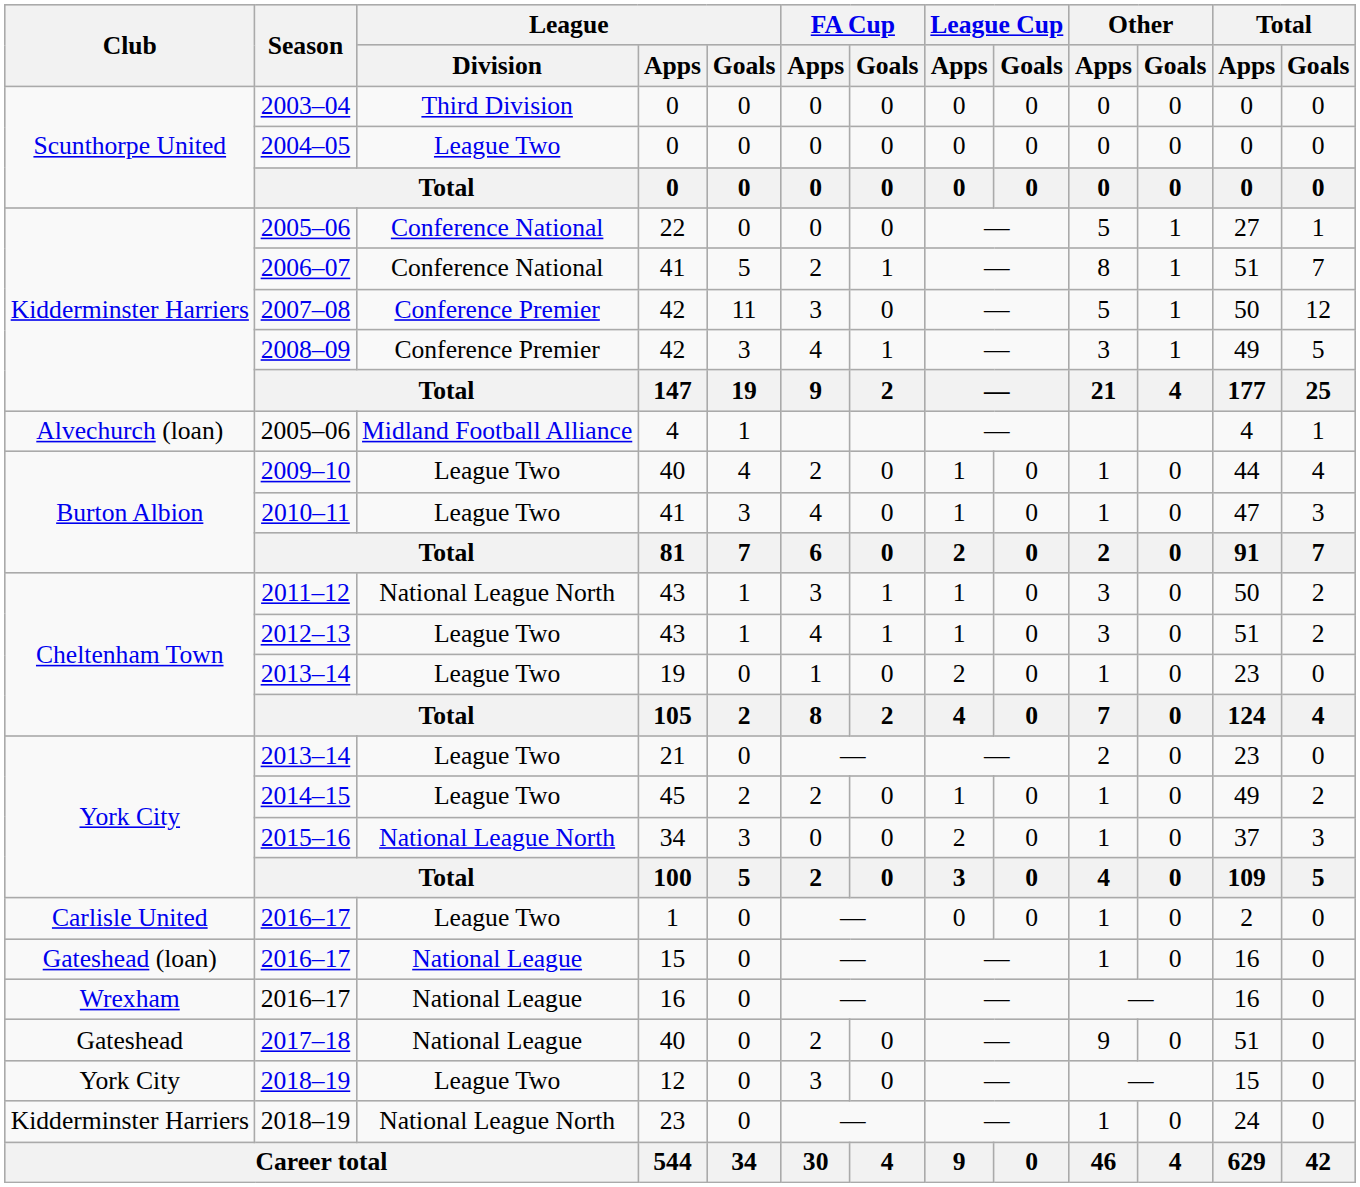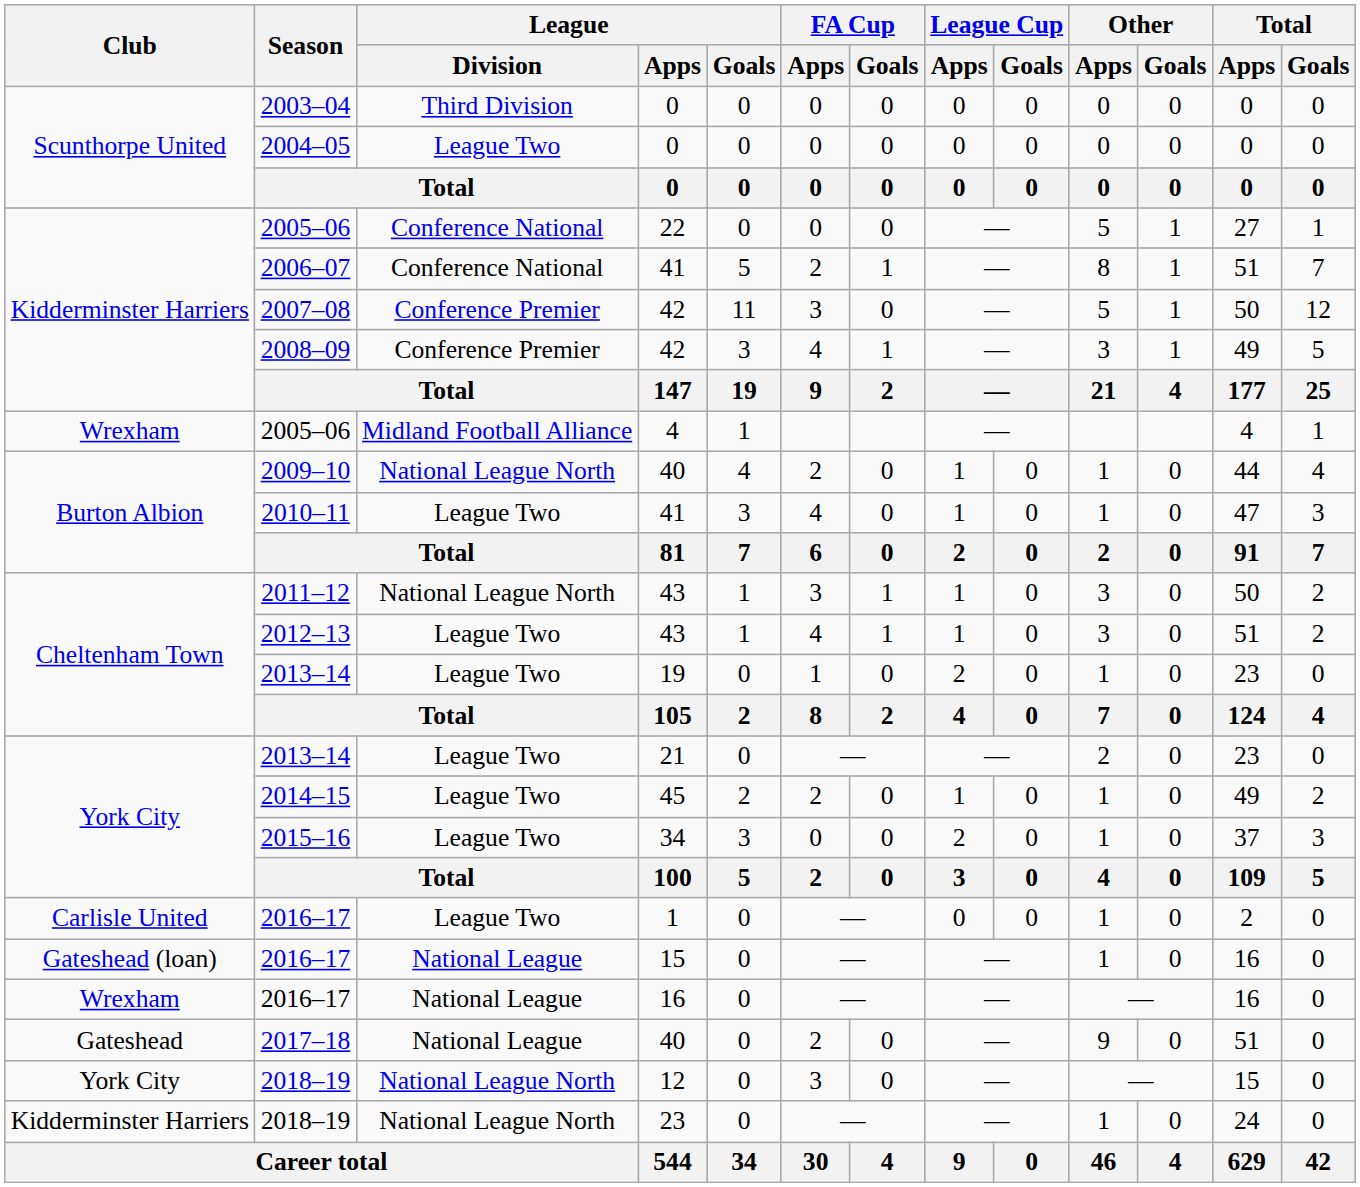 <table class=wikitable style=text-align:center>
 <tr>
 <th rowspan=2>Club</th>
 <th rowspan=2>Season</th>
 <th colspan=3>League</th>
 <th colspan=2><a href='#'>FA Cup</a></th>
 <th colspan=2><a href='#'>League Cup</a></th>
 <th colspan=2>Other</th>
 <th colspan=2>Total</th>
 </tr>
 <tr>
 <th>Division</th>
 <th>Apps</th>
 <th>Goals</th>
 <th>Apps</th>
 <th>Goals</th>
 <th>Apps</th>
 <th>Goals</th>
 <th>Apps</th>
 <th>Goals</th>
 <th>Apps</th>
 <th>Goals</th>
 </tr>
 <tr>
 <td rowspan=3><a href='#'>Scunthorpe United</a></td>
 <td><a href='#'>2003–04</a></td>
 <td><a href='#'>Third Division</a></td>
 <td>0</td>
 <td>0</td>
 <td>0</td>
 <td>0</td>
 <td>0</td>
 <td>0</td>
 <td>0</td>
 <td>0</td>
 <td>0</td>
 <td>0</td>
 </tr>
 <tr>
 <td><a href='#'>2004–05</a></td>
 <td><a href='#'>League Two</a></td>
 <td>0</td>
 <td>0</td>
 <td>0</td>
 <td>0</td>
 <td>0</td>
 <td>0</td>
 <td>0</td>
 <td>0</td>
 <td>0</td>
 <td>0</td>
 </tr>
 <tr>
 <th colspan=2>Total</th>
 <th>0</th>
 <th>0</th>
 <th>0</th>
 <th>0</th>
 <th>0</th>
 <th>0</th>
 <th>0</th>
 <th>0</th>
 <th>0</th>
 <th>0</th>
 </tr>
 <tr>
 <td rowspan=5><a href='#'>Kidderminster Harriers</a></td>
 <td><a href='#'>2005–06</a></td>
 <td><a href='#'>Conference National</a></td>
 <td>22</td>
 <td>0</td>
 <td>0</td>
 <td>0</td>
 <td colspan=2>—</td>
 <td>5</td>
 <td>1</td>
 <td>27</td>
 <td>1</td>
 </tr>
 <tr>
 <td><a href='#'>2006–07</a></td>
 <td>Conference National</td>
 <td>41</td>
 <td>5</td>
 <td>2</td>
 <td>1</td>
 <td colspan=2>—</td>
 <td>8</td>
 <td>1</td>
 <td>51</td>
 <td>7</td>
 </tr>
 <tr>
 <td><a href='#'>2007–08</a></td>
 <td><a href='#'>Conference Premier</a></td>
 <td>42</td>
 <td>11</td>
 <td>3</td>
 <td>0</td>
 <td colspan=2>—</td>
 <td>5</td>
 <td>1</td>
 <td>50</td>
 <td>12</td>
 </tr>
 <tr>
 <td><a href='#'>2008–09</a></td>
 <td>Conference Premier</td>
 <td>42</td>
 <td>3</td>
 <td>4</td>
 <td>1</td>
 <td colspan=2>—</td>
 <td>3</td>
 <td>1</td>
 <td>49</td>
 <td>5</td>
 </tr>
 <tr>
 <th colspan=2>Total</th>
 <th>147</th>
 <th>19</th>
 <th>9</th>
 <th>2</th>
 <th colspan=2>—</th>
 <th>21</th>
 <th>4</th>
 <th>177</th>
 <th>25</th>
 </tr>
 <tr>
-<td><a href='#'>Alvechurch</a> (loan)</td>
+<td><a href='#'>Wrexham</a></td>
 <td>2005–06</td>
 <td><a href='#'>Midland Football Alliance</a></td>
 <td>4</td>
 <td>1</td>
 <td></td>
 <td></td>
 <td colspan=2>—</td>
 <td></td>
 <td></td>
 <td>4</td>
 <td>1</td>
 </tr>
 <tr>
 <td rowspan=3><a href='#'>Burton Albion</a></td>
 <td><a href='#'>2009–10</a></td>
-<td>League Two</td>
+<td><a href='#'>National League North</a></td>
 <td>40</td>
 <td>4</td>
 <td>2</td>
 <td>0</td>
 <td>1</td>
 <td>0</td>
 <td>1</td>
 <td>0</td>
 <td>44</td>
 <td>4</td>
 </tr>
 <tr>
 <td><a href='#'>2010–11</a></td>
 <td>League Two</td>
 <td>41</td>
 <td>3</td>
 <td>4</td>
 <td>0</td>
 <td>1</td>
 <td>0</td>
 <td>1</td>
 <td>0</td>
 <td>47</td>
 <td>3</td>
 </tr>
 <tr>
 <th colspan=2>Total</th>
 <th>81</th>
 <th>7</th>
 <th>6</th>
 <th>0</th>
 <th>2</th>
 <th>0</th>
 <th>2</th>
 <th>0</th>
 <th>91</th>
 <th>7</th>
 </tr>
 <tr>
 <td rowspan=4><a href='#'>Cheltenham Town</a></td>
 <td><a href='#'>2011–12</a></td>
 <td>National League North</td>
 <td>43</td>
 <td>1</td>
 <td>3</td>
 <td>1</td>
 <td>1</td>
 <td>0</td>
 <td>3</td>
 <td>0</td>
 <td>50</td>
 <td>2</td>
 </tr>
 <tr>
 <td><a href='#'>2012–13</a></td>
 <td>League Two</td>
 <td>43</td>
 <td>1</td>
 <td>4</td>
 <td>1</td>
 <td>1</td>
 <td>0</td>
 <td>3</td>
 <td>0</td>
 <td>51</td>
 <td>2</td>
 </tr>
 <tr>
 <td><a href='#'>2013–14</a></td>
 <td>League Two</td>
 <td>19</td>
 <td>0</td>
 <td>1</td>
 <td>0</td>
 <td>2</td>
 <td>0</td>
 <td>1</td>
 <td>0</td>
 <td>23</td>
 <td>0</td>
 </tr>
 <tr>
 <th colspan=2>Total</th>
 <th>105</th>
 <th>2</th>
 <th>8</th>
 <th>2</th>
 <th>4</th>
 <th>0</th>
 <th>7</th>
 <th>0</th>
 <th>124</th>
 <th>4</th>
 </tr>
 <tr>
 <td rowspan=4><a href='#'>York City</a></td>
 <td><a href='#'>2013–14</a></td>
 <td>League Two</td>
 <td>21</td>
 <td>0</td>
 <td colspan=2>—</td>
 <td colspan=2>—</td>
 <td>2</td>
 <td>0</td>
 <td>23</td>
 <td>0</td>
 </tr>
 <tr>
 <td><a href='#'>2014–15</a></td>
 <td>League Two</td>
 <td>45</td>
 <td>2</td>
 <td>2</td>
 <td>0</td>
 <td>1</td>
 <td>0</td>
 <td>1</td>
 <td>0</td>
 <td>49</td>
 <td>2</td>
 </tr>
 <tr>
 <td><a href='#'>2015–16</a></td>
-<td><a href='#'>National League North</a></td>
+<td>League Two</td>
 <td>34</td>
 <td>3</td>
 <td>0</td>
 <td>0</td>
 <td>2</td>
 <td>0</td>
 <td>1</td>
 <td>0</td>
 <td>37</td>
 <td>3</td>
 </tr>
 <tr>
 <th colspan=2>Total</th>
 <th>100</th>
 <th>5</th>
 <th>2</th>
 <th>0</th>
 <th>3</th>
 <th>0</th>
 <th>4</th>
 <th>0</th>
 <th>109</th>
 <th>5</th>
 </tr>
 <tr>
 <td><a href='#'>Carlisle United</a></td>
 <td><a href='#'>2016–17</a></td>
 <td>League Two</td>
 <td>1</td>
 <td>0</td>
 <td colspan=2>—</td>
 <td>0</td>
 <td>0</td>
 <td>1</td>
 <td>0</td>
 <td>2</td>
 <td>0</td>
 </tr>
 <tr>
 <td><a href='#'>Gateshead</a> (loan)</td>
 <td><a href='#'>2016–17</a></td>
 <td><a href='#'>National League</a></td>
 <td>15</td>
 <td>0</td>
 <td colspan=2>—</td>
 <td colspan=2>—</td>
 <td>1</td>
 <td>0</td>
 <td>16</td>
 <td>0</td>
 </tr>
 <tr>
 <td><a href='#'>Wrexham</a></td>
 <td>2016–17</td>
 <td>National League</td>
 <td>16</td>
 <td>0</td>
 <td colspan=2>—</td>
 <td colspan=2>—</td>
 <td colspan=2>—</td>
 <td>16</td>
 <td>0</td>
 </tr>
 <tr>
 <td>Gateshead</td>
 <td><a href='#'>2017–18</a></td>
 <td>National League</td>
 <td>40</td>
 <td>0</td>
 <td>2</td>
 <td>0</td>
 <td colspan=2>—</td>
 <td>9</td>
 <td>0</td>
 <td>51</td>
 <td>0</td>
 </tr>
 <tr>
 <td>York City</td>
 <td><a href='#'>2018–19</a></td>
-<td>League Two</td>
+<td><a href='#'>National League North</a></td>
 <td>12</td>
 <td>0</td>
 <td>3</td>
 <td>0</td>
 <td colspan=2>—</td>
 <td colspan=2>—</td>
 <td>15</td>
 <td>0</td>
 </tr>
 <tr>
 <td>Kidderminster Harriers</td>
 <td>2018–19</td>
 <td>National League North</td>
 <td>23</td>
 <td>0</td>
 <td colspan=2>—</td>
 <td colspan=2>—</td>
 <td>1</td>
 <td>0</td>
 <td>24</td>
 <td>0</td>
 </tr>
 <tr>
 <th colspan=3>Career total</th>
 <th>544</th>
 <th>34</th>
 <th>30</th>
 <th>4</th>
 <th>9</th>
 <th>0</th>
 <th>46</th>
 <th>4</th>
 <th>629</th>
 <th>42</th>
 </tr>
 </table>
